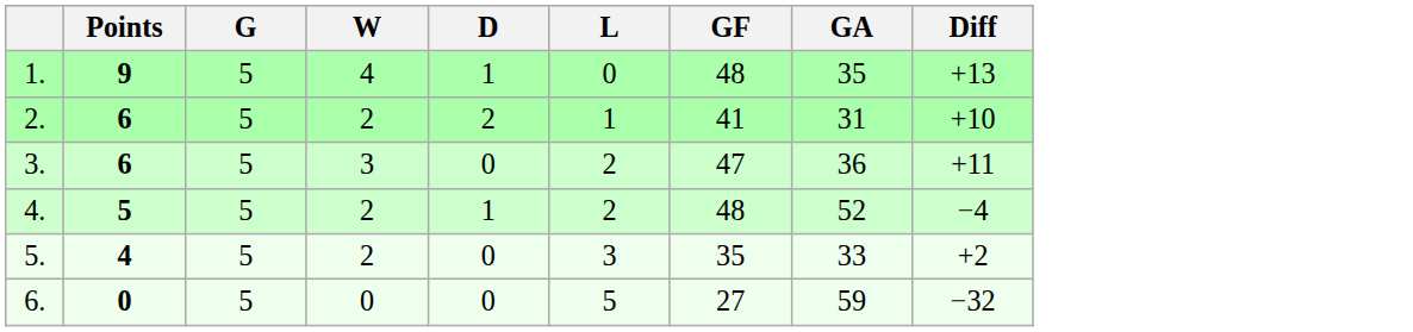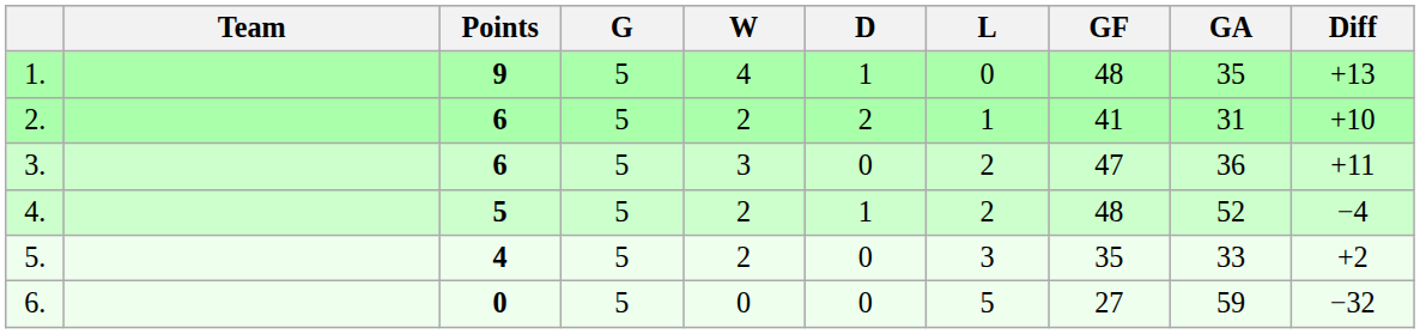 <table class=wikitable style="text-align:center">
 <tr bgcolor="#DCDCDC">
 <th width="25"></th>
+<th width="200">Team</th>
 <th width="60">Points</th>
 <th width="60">G</th>
 <th width="60">W</th>
 <th width="60">D</th>
 <th width="60">L</th>
 <th width="60">GF</th>
 <th width="60">GA</th>
 <th width="60">Diff</th>
 </tr>
 <tr bgcolor=#AAFFAA>
 <td>1.</td>
+<td align=left></td>
 <td><strong>9</strong></td>
 <td>5</td>
 <td>4</td>
 <td>1</td>
 <td>0</td>
 <td>48</td>
 <td>35</td>
 <td>+13</td>
 </tr>
 <tr bgcolor=#AAFFAA>
 <td>2.</td>
+<td align=left></td>
 <td><strong>6</strong></td>
 <td>5</td>
 <td>2</td>
 <td>2</td>
 <td>1</td>
 <td>41</td>
 <td>31</td>
 <td>+10</td>
 </tr>
 <tr bgcolor=#CCFFCC>
 <td>3.</td>
+<td align=left></td>
 <td><strong>6</strong></td>
 <td>5</td>
 <td>3</td>
 <td>0</td>
 <td>2</td>
 <td>47</td>
 <td>36</td>
 <td>+11</td>
 </tr>
 <tr bgcolor=#CCFFCC>
 <td>4.</td>
+<td align=left></td>
 <td><strong>5</strong></td>
 <td>5</td>
 <td>2</td>
 <td>1</td>
 <td>2</td>
 <td>48</td>
 <td>52</td>
 <td>−4</td>
 </tr>
 <tr bgcolor=#EEFFEE>
 <td>5.</td>
+<td align=left></td>
 <td><strong>4</strong></td>
 <td>5</td>
 <td>2</td>
 <td>0</td>
 <td>3</td>
 <td>35</td>
 <td>33</td>
 <td>+2</td>
 </tr>
 <tr bgcolor=#EEFFEE>
 <td>6.</td>
+<td align=left></td>
 <td><strong>0</strong></td>
 <td>5</td>
 <td>0</td>
 <td>0</td>
 <td>5</td>
 <td>27</td>
 <td>59</td>
 <td>−32</td>
 </tr>
 </table>
